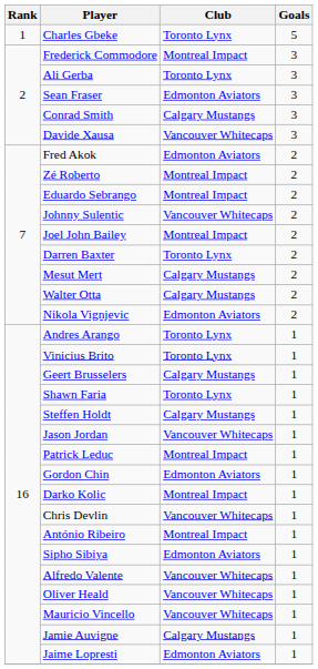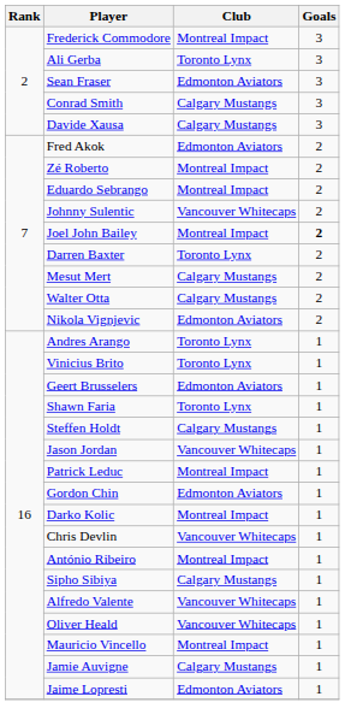 <table class="wikitable">
 <tr>
 <th>Rank</th>
 <th>Player</th>
 <th>Club</th>
 <th>Goals</th>
-</tr>
-<tr>
-<td rowspan="1" align=center>1</td>
-<td> <a href='#'>Charles Gbeke</a></td>
-<td><a href='#'>Toronto Lynx</a></td>
-<td align=center>5</td>
 </tr>
 <tr>
 <td rowspan="5" align=center>2</td>
 <td> <a href='#'>Frederick Commodore</a></td>
 <td><a href='#'>Montreal Impact</a></td>
 <td align=center>3</td>
 </tr>
 <tr>
 <td> <a href='#'>Ali Gerba</a></td>
 <td><a href='#'>Toronto Lynx</a></td>
 <td align=center>3</td>
 </tr>
 <tr>
 <td> <a href='#'>Sean Fraser</a></td>
 <td><a href='#'>Edmonton Aviators</a></td>
 <td align=center>3</td>
 </tr>
 <tr>
 <td> <a href='#'>Conrad Smith</a></td>
 <td><a href='#'>Calgary Mustangs</a></td>
 <td align=center>3</td>
 </tr>
 <tr>
 <td>  <a href='#'>Davide Xausa</a></td>
-<td><a href='#'>Vancouver Whitecaps</a></td>
+<td><a href='#'>Calgary Mustangs</a></td>
 <td align=center>3</td>
 </tr>
 <tr>
 <td rowspan="9" align=center>7</td>
 <td> Fred Akok</td>
 <td><a href='#'>Edmonton Aviators</a></td>
 <td align=center>2</td>
 </tr>
 <tr>
 <td> <a href='#'>Zé Roberto</a></td>
 <td><a href='#'>Montreal Impact</a></td>
 <td align=center>2</td>
 </tr>
 <tr>
 <td> <a href='#'>Eduardo Sebrango</a></td>
 <td><a href='#'>Montreal Impact</a></td>
 <td align=center>2</td>
 </tr>
 <tr>
 <td> <a href='#'>Johnny Sulentic</a></td>
 <td><a href='#'>Vancouver Whitecaps</a></td>
 <td align=center>2</td>
 </tr>
 <tr>
 <td> <a href='#'>Joel John Bailey</a></td>
 <td><a href='#'>Montreal Impact</a></td>
-<td align=center>2</td>
+<td align=center><strong>2</strong></td>
 </tr>
 <tr>
 <td> <a href='#'>Darren Baxter</a></td>
 <td><a href='#'>Toronto Lynx</a></td>
 <td align=center>2</td>
 </tr>
 <tr>
 <td> <a href='#'>Mesut Mert</a></td>
 <td><a href='#'>Calgary Mustangs</a></td>
 <td align=center>2</td>
 </tr>
 <tr>
 <td> <a href='#'>Walter Otta</a></td>
 <td><a href='#'>Calgary Mustangs</a></td>
 <td align=center>2</td>
 </tr>
 <tr>
 <td> <a href='#'>Nikola Vignjevic</a></td>
 <td><a href='#'>Edmonton Aviators</a></td>
 <td align=center>2</td>
 </tr>
 <tr>
 <td rowspan="17" align=center>16</td>
 <td> <a href='#'>Andres Arango</a></td>
 <td><a href='#'>Toronto Lynx</a></td>
 <td align=center>1</td>
 </tr>
 <tr>
 <td> <a href='#'>Vinicius Brito</a></td>
 <td><a href='#'>Toronto Lynx</a></td>
 <td align=center>1</td>
 </tr>
 <tr>
 <td> <a href='#'>Geert Brusselers</a></td>
-<td><a href='#'>Calgary Mustangs</a></td>
+<td><a href='#'>Edmonton Aviators</a></td>
 <td align=center>1</td>
 </tr>
 <tr>
 <td> <a href='#'>Shawn Faria</a></td>
 <td><a href='#'>Toronto Lynx</a></td>
 <td align=center>1</td>
 </tr>
 <tr>
 <td> <a href='#'>Steffen Holdt</a></td>
 <td><a href='#'>Calgary Mustangs</a></td>
 <td align=center>1</td>
 </tr>
 <tr>
 <td> <a href='#'>Jason Jordan</a></td>
 <td><a href='#'>Vancouver Whitecaps</a></td>
 <td align=center>1</td>
 </tr>
 <tr>
 <td> <a href='#'>Patrick Leduc</a></td>
 <td><a href='#'>Montreal Impact</a></td>
 <td align=center>1</td>
 </tr>
 <tr>
 <td> <a href='#'>Gordon Chin</a></td>
 <td><a href='#'>Edmonton Aviators</a></td>
 <td align=center>1</td>
 </tr>
 <tr>
 <td> <a href='#'>Darko Kolic</a></td>
 <td><a href='#'>Montreal Impact</a></td>
 <td align=center>1</td>
 </tr>
 <tr>
 <td> Chris Devlin</td>
 <td><a href='#'>Vancouver Whitecaps</a></td>
 <td align=center>1</td>
 </tr>
 <tr>
 <td> <a href='#'>António Ribeiro</a></td>
 <td><a href='#'>Montreal Impact</a></td>
 <td align=center>1</td>
 </tr>
 <tr>
 <td> <a href='#'>Sipho Sibiya</a></td>
-<td><a href='#'>Edmonton Aviators</a></td>
+<td><a href='#'>Calgary Mustangs</a></td>
 <td align=center>1</td>
 </tr>
 <tr>
 <td> <a href='#'>Alfredo Valente</a></td>
 <td><a href='#'>Vancouver Whitecaps</a></td>
 <td align=center>1</td>
 </tr>
 <tr>
 <td> <a href='#'>Oliver Heald</a></td>
 <td><a href='#'>Vancouver Whitecaps</a></td>
 <td align=center>1</td>
 </tr>
 <tr>
 <td> <a href='#'>Mauricio Vincello</a></td>
-<td><a href='#'>Vancouver Whitecaps</a></td>
+<td><a href='#'>Montreal Impact</a></td>
 <td align=center>1</td>
 </tr>
 <tr>
 <td> <a href='#'>Jamie Auvigne</a></td>
 <td><a href='#'>Calgary Mustangs</a></td>
 <td align=center>1</td>
 </tr>
 <tr>
 <td> <a href='#'>Jaime Lopresti</a></td>
 <td><a href='#'>Edmonton Aviators</a></td>
 <td align=center>1</td>
 </tr>
 <tr>
 </tr>
 </table>
